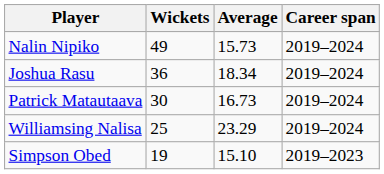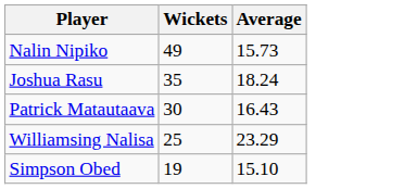 <table class="wikitable">
 <tr>
 <th>Player</th>
 <th>Wickets</th>
 <th>Average</th>
-<th>Career span</th>
 </tr>
 <tr>
 <td><a href='#'>Nalin Nipiko</a></td>
 <td>49</td>
 <td>15.73</td>
-<td>2019–2024</td>
 </tr>
 <tr>
 <td><a href='#'>Joshua Rasu</a></td>
-<td>36</td>
-<td>18.34</td>
-<td>2019–2024</td>
+<td>35</td>
+<td>18.24</td>
 </tr>
 <tr>
 <td><a href='#'>Patrick Matautaava</a></td>
 <td>30</td>
-<td>16.73</td>
-<td>2019–2024</td>
+<td>16.43</td>
 </tr>
 <tr>
 <td><a href='#'>Williamsing Nalisa</a></td>
 <td>25</td>
 <td>23.29</td>
-<td>2019–2024</td>
 </tr>
 <tr>
 <td><a href='#'>Simpson Obed</a></td>
 <td>19</td>
 <td>15.10</td>
-<td>2019–2023</td>
 </tr>
 </table>
